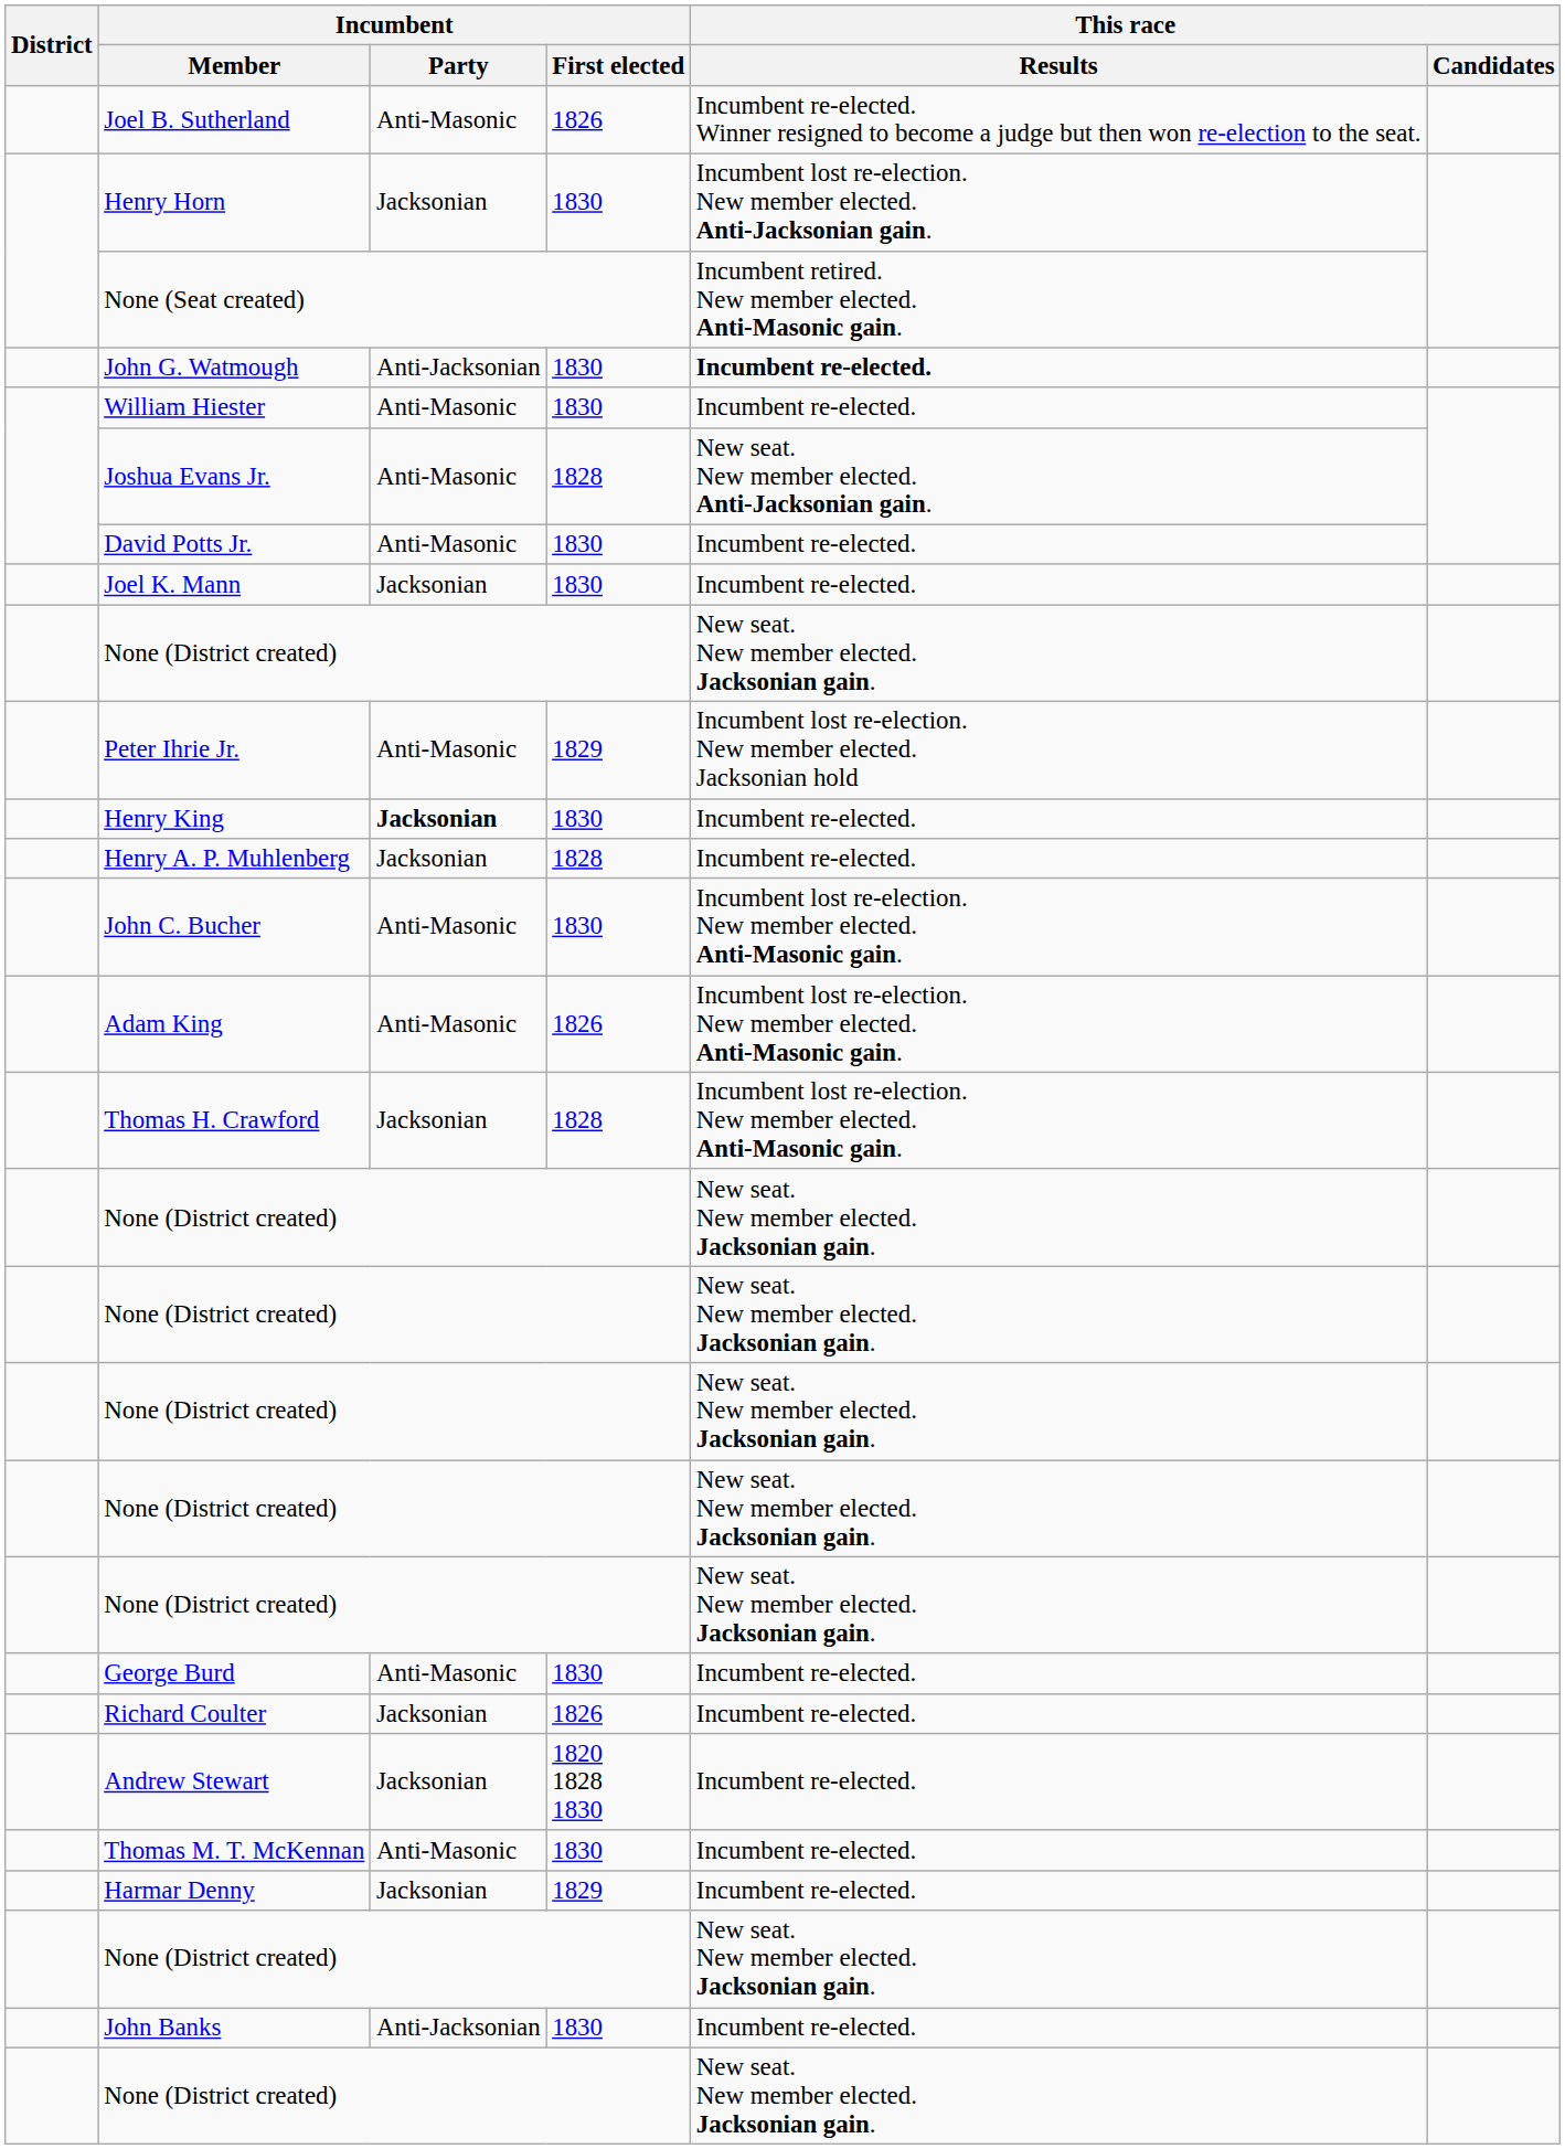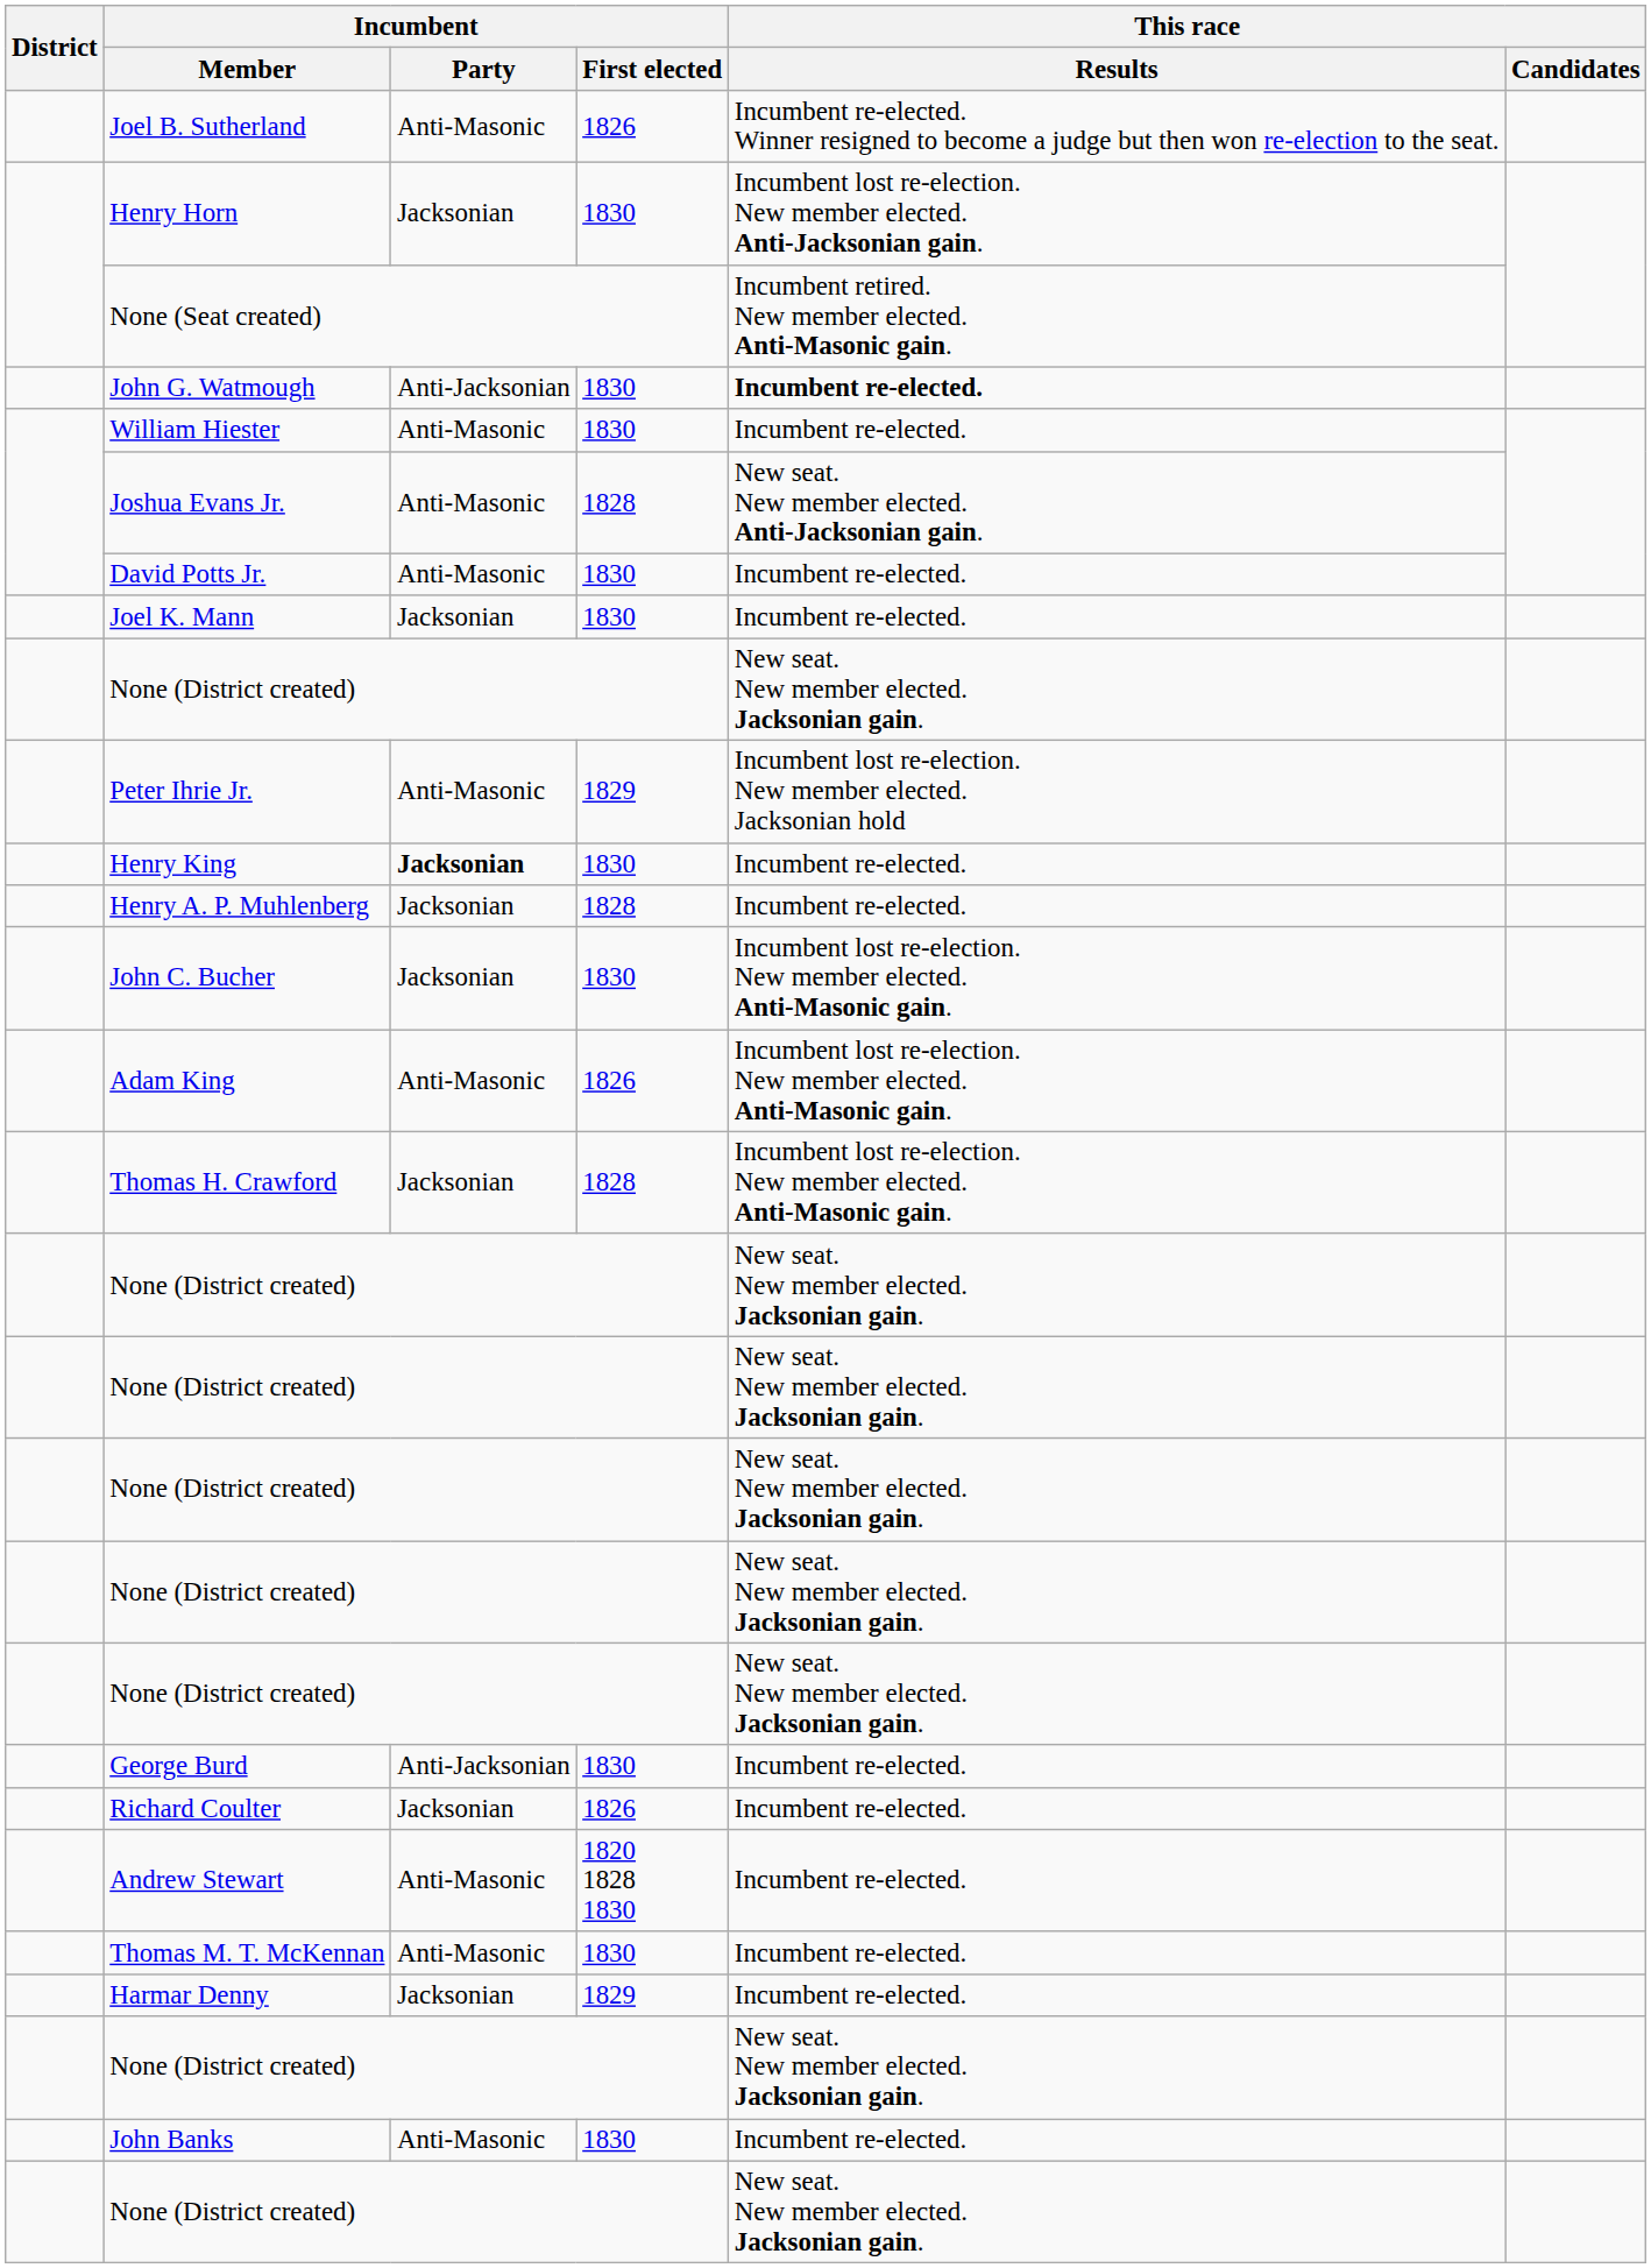 <table class=wikitable>
 <tr>
 <th rowspan=2>District</th>
 <th colspan=3>Incumbent</th>
 <th colspan=2>This race</th>
 </tr>
 <tr>
 <th>Member</th>
 <th>Party</th>
 <th>First elected</th>
 <th>Results</th>
 <th>Candidates</th>
 </tr>
 <tr>
 <td></td>
 <td><a href='#'>Joel B. Sutherland</a></td>
 <td>Anti-Masonic</td>
 <td><a href='#'>1826</a></td>
 <td>Incumbent re-elected.<br>Winner resigned to become a judge but then won <a href='#'>re-election</a> to the seat.</td>
 <td nowrap></td>
 </tr>
 <tr>
 <td rowspan=2><br></td>
 <td><a href='#'>Henry Horn</a></td>
 <td>Jacksonian</td>
 <td><a href='#'>1830</a></td>
 <td>Incumbent lost re-election.<br>New member elected.<br><strong>Anti-Jacksonian gain</strong>.</td>
 <td rowspan=2 nowrap></td>
 </tr>
 <tr>
 <td colspan=3>None (Seat created)</td>
 <td>Incumbent retired.<br>New member elected.<br><strong>Anti-Masonic gain</strong>.</td>
 </tr>
 <tr>
 <td></td>
 <td><a href='#'>John G. Watmough</a></td>
 <td>Anti-Jacksonian</td>
 <td><a href='#'>1830</a></td>
 <td><strong>Incumbent re-elected.</strong></td>
 <td nowrap></td>
 </tr>
 <tr>
 <td rowspan=3><br></td>
 <td><a href='#'>William Hiester</a></td>
 <td>Anti-Masonic</td>
 <td><a href='#'>1830</a></td>
 <td>Incumbent re-elected.</td>
 <td rowspan=3 nowrap></td>
 </tr>
 <tr>
 <td><a href='#'>Joshua Evans Jr.</a></td>
 <td>Anti-Masonic</td>
 <td><a href='#'>1828</a></td>
 <td>New seat.<br>New member elected.<br><strong>Anti-Jacksonian gain</strong>.</td>
 </tr>
 <tr>
 <td><a href='#'>David Potts Jr.</a></td>
 <td>Anti-Masonic</td>
 <td><a href='#'>1830</a></td>
 <td>Incumbent re-elected.</td>
 </tr>
 <tr>
 <td></td>
 <td><a href='#'>Joel K. Mann</a></td>
 <td>Jacksonian</td>
 <td><a href='#'>1830</a></td>
 <td>Incumbent re-elected.</td>
 <td nowrap></td>
 </tr>
 <tr>
 <td></td>
 <td colspan=3>None (District created)</td>
 <td>New seat.<br>New member elected.<br><strong>Jacksonian gain</strong>.</td>
 <td nowrap></td>
 </tr>
 <tr>
 <td></td>
 <td><a href='#'>Peter Ihrie Jr.</a><br></td>
 <td>Anti-Masonic</td>
 <td><a href='#'>1829 </a></td>
 <td>Incumbent lost re-election.<br>New member elected.<br>Jacksonian hold</td>
 <td nowrap></td>
 </tr>
 <tr>
 <td></td>
 <td><a href='#'>Henry King</a><br></td>
 <td><strong>Jacksonian</strong></td>
 <td><a href='#'>1830</a></td>
 <td>Incumbent re-elected.</td>
 <td nowrap></td>
 </tr>
 <tr>
 <td></td>
 <td><a href='#'>Henry A. P. Muhlenberg</a><br></td>
 <td>Jacksonian</td>
 <td><a href='#'>1828</a></td>
 <td>Incumbent re-elected.</td>
 <td nowrap></td>
 </tr>
 <tr>
 <td></td>
 <td><a href='#'>John C. Bucher</a><br></td>
-<td>Anti-Masonic</td>
+<td>Jacksonian</td>
 <td><a href='#'>1830</a></td>
 <td>Incumbent lost re-election.<br>New member elected.<br><strong>Anti-Masonic gain</strong>.</td>
 <td nowrap></td>
 </tr>
 <tr>
 <td></td>
 <td><a href='#'>Adam King</a><br></td>
 <td>Anti-Masonic</td>
 <td><a href='#'>1826</a></td>
 <td>Incumbent lost re-election.<br>New member elected.<br><strong>Anti-Masonic gain</strong>.</td>
 <td nowrap></td>
 </tr>
 <tr>
 <td></td>
 <td><a href='#'>Thomas H. Crawford</a><br></td>
 <td>Jacksonian</td>
 <td><a href='#'>1828</a></td>
 <td>Incumbent lost re-election.<br>New member elected.<br><strong>Anti-Masonic gain</strong>.</td>
 <td nowrap></td>
 </tr>
 <tr>
 <td></td>
 <td colspan=3>None (District created)</td>
 <td>New seat.<br>New member elected.<br><strong>Jacksonian gain</strong>.</td>
 <td nowrap></td>
 </tr>
 <tr>
 <td></td>
 <td colspan=3>None (District created)</td>
 <td>New seat.<br>New member elected.<br><strong>Jacksonian gain</strong>.</td>
 <td nowrap></td>
 </tr>
 <tr>
 <td></td>
 <td colspan=3>None (District created)</td>
 <td>New seat.<br>New member elected.<br><strong>Jacksonian gain</strong>.</td>
 <td nowrap></td>
 </tr>
 <tr>
 <td></td>
 <td colspan=3>None (District created)</td>
 <td>New seat.<br>New member elected.<br><strong>Jacksonian gain</strong>.</td>
 <td nowrap></td>
 </tr>
 <tr>
 <td></td>
 <td colspan=3>None (District created)</td>
 <td>New seat.<br>New member elected.<br><strong>Jacksonian gain</strong>.</td>
 <td nowrap></td>
 </tr>
 <tr>
 <td></td>
 <td><a href='#'>George Burd</a><br></td>
-<td>Anti-Masonic</td>
+<td>Anti-Jacksonian</td>
 <td><a href='#'>1830</a></td>
 <td>Incumbent re-elected.</td>
 <td nowrap></td>
 </tr>
 <tr>
 <td></td>
 <td><a href='#'>Richard Coulter</a><br></td>
 <td>Jacksonian</td>
 <td><a href='#'>1826</a></td>
 <td>Incumbent re-elected.</td>
 <td nowrap></td>
 </tr>
 <tr>
 <td></td>
 <td><a href='#'>Andrew Stewart</a><br></td>
-<td>Jacksonian</td>
+<td>Anti-Masonic</td>
 <td><a href='#'>1820</a><br>1828 <br><a href='#'>1830</a></td>
 <td>Incumbent re-elected.</td>
 <td nowrap></td>
 </tr>
 <tr>
 <td></td>
 <td><a href='#'>Thomas M. T. McKennan</a><br></td>
 <td>Anti-Masonic</td>
 <td><a href='#'>1830</a></td>
 <td>Incumbent re-elected.</td>
 <td nowrap></td>
 </tr>
 <tr>
 <td></td>
 <td><a href='#'>Harmar Denny</a><br></td>
 <td>Jacksonian</td>
 <td><a href='#'>1829 </a></td>
 <td>Incumbent re-elected.</td>
 <td nowrap></td>
 </tr>
 <tr>
 <td></td>
 <td colspan=3>None (District created)</td>
 <td>New seat.<br>New member elected.<br><strong>Jacksonian gain</strong>.</td>
 <td nowrap></td>
 </tr>
 <tr>
 <td></td>
 <td><a href='#'>John Banks</a><br></td>
-<td>Anti-Jacksonian</td>
+<td>Anti-Masonic</td>
 <td><a href='#'>1830</a></td>
 <td>Incumbent re-elected.</td>
 <td nowrap></td>
 </tr>
 <tr>
 <td></td>
 <td colspan=3>None (District created)</td>
 <td>New seat.<br>New member elected.<br><strong>Jacksonian gain</strong>.</td>
 <td nowrap></td>
 </tr>
 </table>
